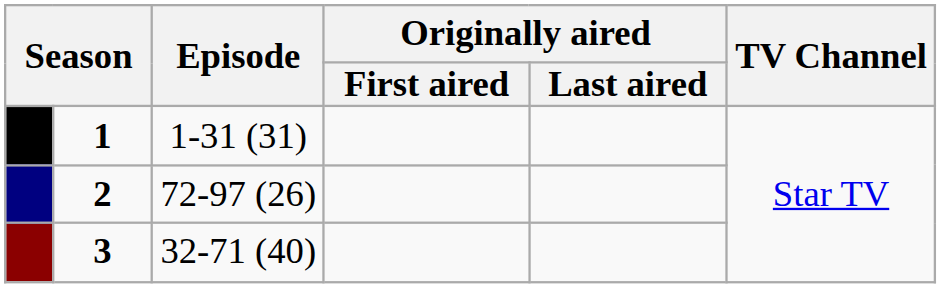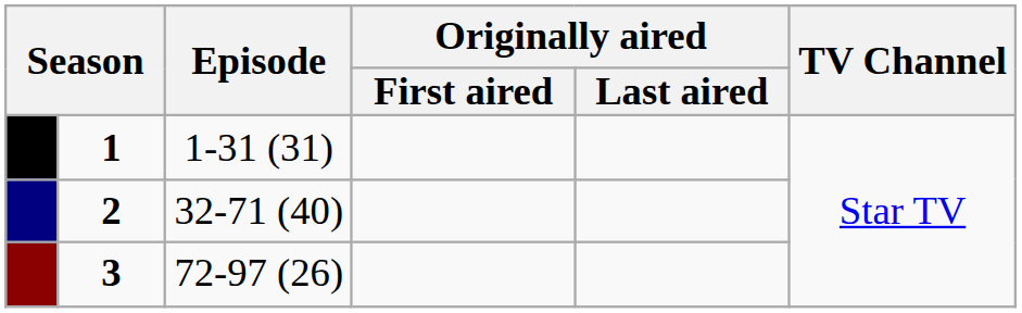 <table class="wikitable" style="text-align: center;">
 <tr>
 <th colspan="2" rowspan="2" style="padding: 0 8px;">Season</th>
 <th rowspan="2" style="padding: 0 8px;">Episode</th>
 <th colspan="2">Originally aired</th>
 <th rowspan="2">TV Channel</th>
 </tr>
 <tr>
 <th style="padding: 0 8px;">First aired</th>
 <th style="padding: 0 8px;">Last aired</th>
 </tr>
 <tr>
 <td style="background:#000000"></td>
 <td><strong>1</strong></td>
 <td>1-31 (31)</td>
 <td></td>
 <td></td>
 <td rowspan="3"><a href='#'>Star TV</a></td>
 </tr>
 <tr>
 <td style="background:#000080"></td>
 <td><strong>2</strong></td>
-<td>72-97 (26)</td>
+<td>32-71 (40)</td>
 <td></td>
 <td></td>
 </tr>
 <tr>
 <td style="background:#8B0000"></td>
 <td><strong>3</strong></td>
-<td>32-71 (40)</td>
+<td>72-97 (26)</td>
 <td></td>
 <td></td>
 </tr>
 </table>
